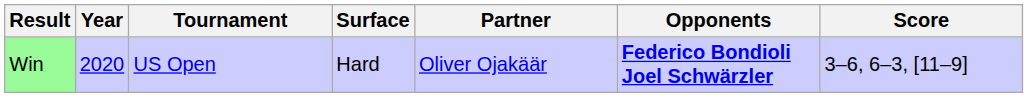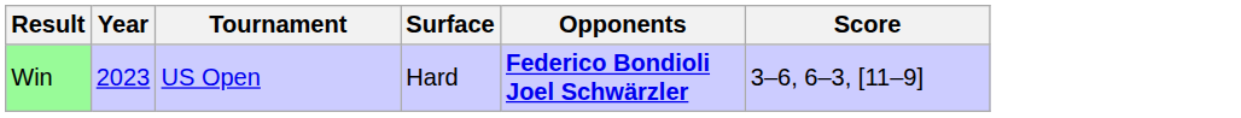 <table class="wikitable" style=font-size:97%>
 <tr>
 <th>Result</th>
 <th>Year</th>
 <th width=150>Tournament</th>
 <th>Surface</th>
-<th width=150>Partner</th>
 <th width=150>Opponents</th>
 <th width=150>Score</th>
 </tr>
 <tr style="background:#ccf;">
 <td style="background:#98fb98;">Win</td>
-<td><a href='#'>2020</a></td>
+<td><a href='#'>2023</a></td>
 <td><a href='#'>US Open</a></td>
 <td>Hard</td>
-<td> <a href='#'>Oliver Ojakäär</a></td>
 <td><strong> <a href='#'>Federico Bondioli</a><br> <a href='#'>Joel Schwärzler</a></strong></td>
 <td>3–6, 6–3, [11–9]</td>
 </tr>
 </table>
